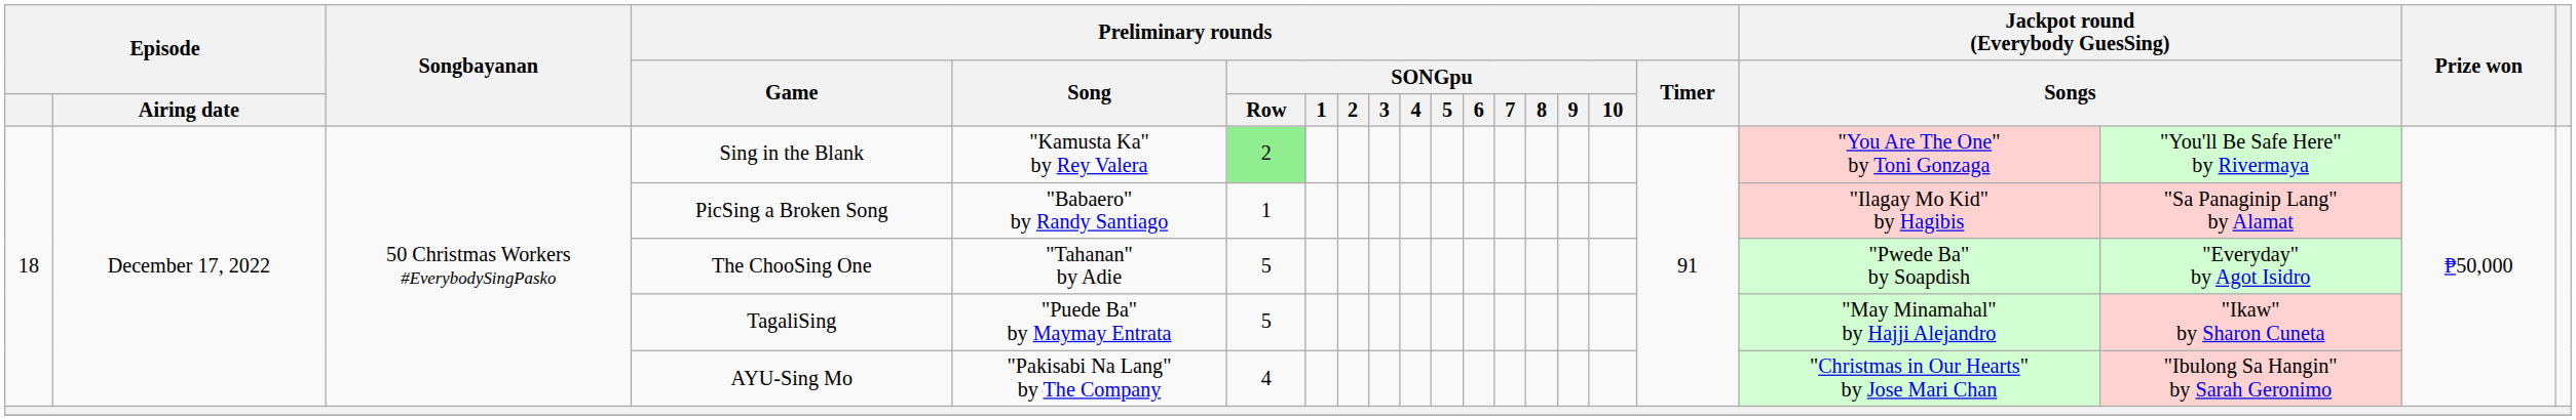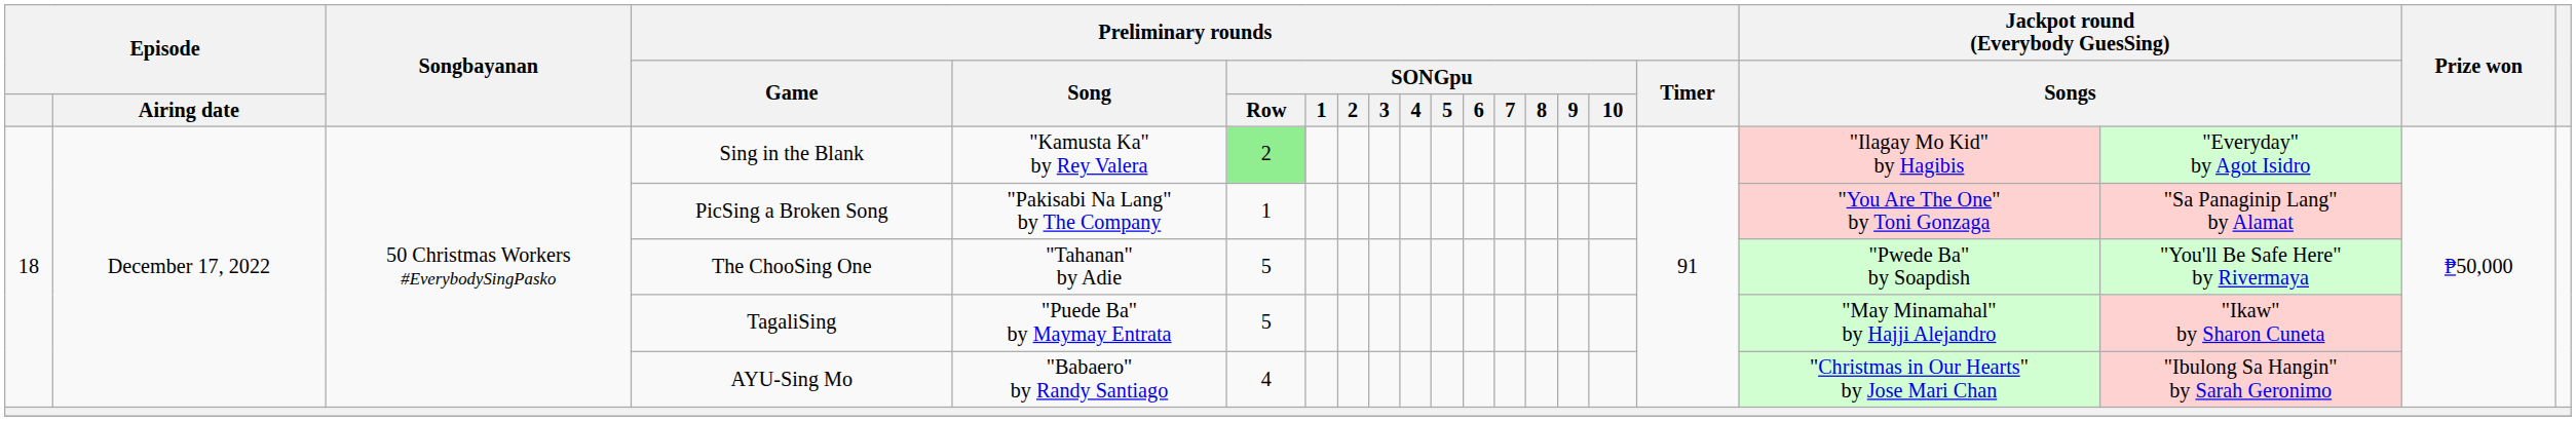 <table class="wikitable mw-collapsible mw-collapsed" style="text-align:center; width:100%">
 <tr>
 <th colspan=2 rowspan=2>Episode</th>
 <th rowspan=3>Songbayanan</th>
 <th colspan=14>Preliminary rounds</th>
 <th colspan=2>Jackpot round<br>(Everybody GuesSing)</th>
 <th rowspan=3>Prize won</th>
 <th rowspan=3></th>
 </tr>
 <tr>
 <th rowspan=2>Game</th>
 <th rowspan=2>Song</th>
 <th colspan=11>SONGpu</th>
 <th rowspan=2>Timer</th>
 <th colspan=2 rowspan=2>Songs</th>
 </tr>
 <tr>
 <th></th>
 <th>Airing date</th>
 <th>Row</th>
 <th>1</th>
 <th>2</th>
 <th>3</th>
 <th>4</th>
 <th>5</th>
 <th>6</th>
 <th>7</th>
 <th>8</th>
 <th>9</th>
 <th>10</th>
 </tr>
 <tr>
 <td rowspan=5>18</td>
 <td rowspan=5>December 17, 2022</td>
 <td rowspan=5>50 Christmas Workers<br><small><em>#EverybodySingPasko</em></small></td>
 <td>Sing in the Blank</td>
 <td>"Kamusta Ka"<br>by <a href='#'>Rey Valera</a></td>
 <td style="background: lightgreen;">2</td>
 <td></td>
 <td></td>
 <td></td>
 <td></td>
 <td></td>
 <td></td>
 <td></td>
 <td></td>
 <td></td>
 <td></td>
 <td rowspan=5>91 </td>
-<td bgcolor=FFD2D2>"<a href='#'>You Are The One</a>"<br>by <a href='#'>Toni Gonzaga</a></td>
-<td bgcolor=D2FFD2>"You'll Be Safe Here"<br>by <a href='#'>Rivermaya</a></td>
+<td bgcolor=FFD2D2>"Ilagay Mo Kid"<br>by <a href='#'>Hagibis</a></td>
+<td bgcolor=D2FFD2>"Everyday"<br>by <a href='#'>Agot Isidro</a></td>
 <td rowspan=5><a href='#'>₱</a>50,000</td>
 <td rowspan=5></td>
 </tr>
 <tr>
 <td>PicSing a Broken Song</td>
-<td>"Babaero"<br>by <a href='#'>Randy Santiago</a></td>
+<td>"Pakisabi Na Lang"<br>by <a href='#'>The Company</a></td>
 <td>1</td>
 <td></td>
 <td></td>
 <td></td>
 <td></td>
 <td></td>
 <td></td>
 <td></td>
 <td></td>
 <td></td>
 <td></td>
-<td bgcolor=FFD2D2>"Ilagay Mo Kid"<br>by <a href='#'>Hagibis</a></td>
+<td bgcolor=FFD2D2>"<a href='#'>You Are The One</a>"<br>by <a href='#'>Toni Gonzaga</a></td>
 <td bgcolor=FFD2D2>"Sa Panaginip Lang"<br>by <a href='#'>Alamat</a></td>
 </tr>
 <tr>
 <td>The ChooSing One</td>
 <td>"Tahanan"<br>by Adie</td>
 <td>5</td>
 <td></td>
 <td></td>
 <td></td>
 <td></td>
 <td></td>
 <td></td>
 <td></td>
 <td></td>
 <td></td>
 <td></td>
 <td bgcolor=D2FFD2>"Pwede Ba"<br>by Soapdish</td>
-<td bgcolor=D2FFD2>"Everyday"<br>by <a href='#'>Agot Isidro</a></td>
+<td bgcolor=D2FFD2>"You'll Be Safe Here"<br>by <a href='#'>Rivermaya</a></td>
 </tr>
 <tr>
 <td>TagaliSing</td>
 <td>"Puede Ba"<br>by <a href='#'>Maymay Entrata</a></td>
 <td>5</td>
 <td></td>
 <td></td>
 <td></td>
 <td></td>
 <td></td>
 <td></td>
 <td></td>
 <td></td>
 <td></td>
 <td></td>
 <td bgcolor=D2FFD2>"May Minamahal"<br>by <a href='#'>Hajji Alejandro</a></td>
 <td bgcolor=FFD2D2>"Ikaw"<br>by <a href='#'>Sharon Cuneta</a></td>
 </tr>
 <tr>
 <td>AYU-Sing Mo</td>
-<td>"Pakisabi Na Lang"<br>by <a href='#'>The Company</a></td>
+<td>"Babaero"<br>by <a href='#'>Randy Santiago</a></td>
 <td>4</td>
 <td></td>
 <td></td>
 <td></td>
 <td></td>
 <td></td>
 <td></td>
 <td></td>
 <td></td>
 <td></td>
 <td></td>
 <td bgcolor=D2FFD2>"<a href='#'>Christmas in Our Hearts</a>"<br>by <a href='#'>Jose Mari Chan</a></td>
 <td bgcolor=FFD2D2>"Ibulong Sa Hangin"<br>by <a href='#'>Sarah Geronimo</a></td>
 </tr>
 <tr>
 <th colspan=21 bgcolor=555></th>
 </tr>
 <tr>
 </tr>
 </table>
